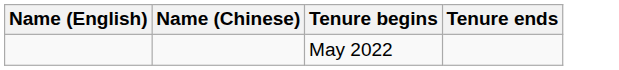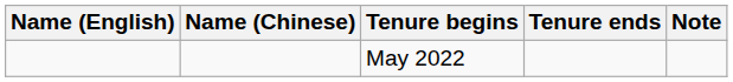 <table class="wikitable">
 <tr>
 <th>Name (English)</th>
 <th>Name (Chinese)</th>
 <th>Tenure begins</th>
 <th>Tenure ends</th>
+<th>Note</th>
 </tr>
 <tr>
 <td></td>
 <td></td>
 <td>May 2022</td>
 <td></td>
+<td></td>
 </tr>
 </table>
